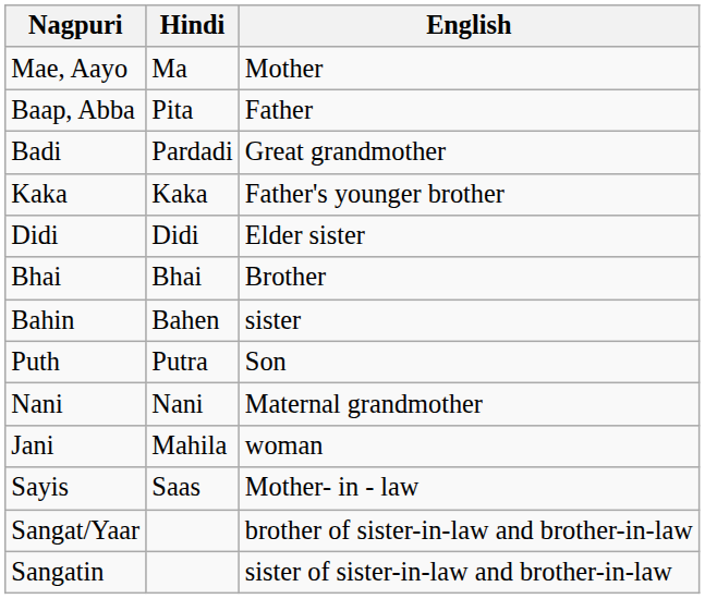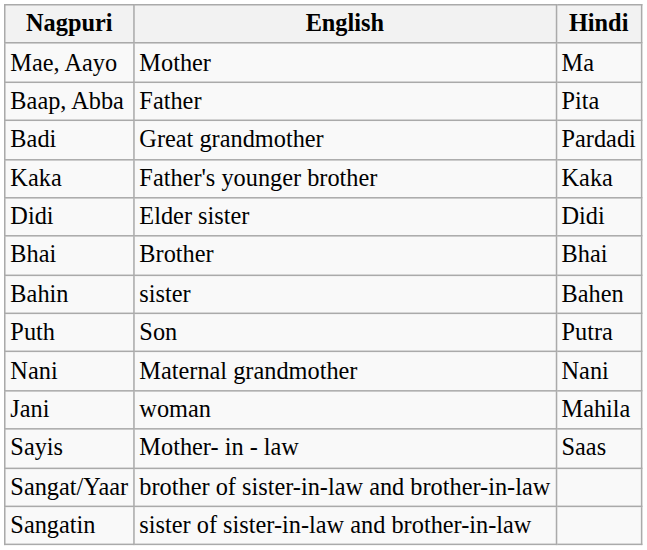 <table class="wikitable">
 <tr>
 <th>Nagpuri</th>
+<th>English</th>
 <th>Hindi</th>
-<th>English</th>
 </tr>
 <tr>
 <td>Mae, Aayo</td>
+<td>Mother</td>
 <td>Ma</td>
-<td>Mother</td>
 </tr>
 <tr>
 <td>Baap, Abba</td>
+<td>Father</td>
 <td>Pita</td>
-<td>Father</td>
 </tr>
 <tr>
 <td>Badi</td>
+<td>Great grandmother</td>
 <td>Pardadi</td>
-<td>Great grandmother</td>
 </tr>
 <tr>
 <td>Kaka</td>
+<td>Father's  younger brother</td>
 <td>Kaka</td>
-<td>Father's  younger brother</td>
 </tr>
 <tr>
 <td>Didi</td>
+<td>Elder sister</td>
 <td>Didi</td>
-<td>Elder sister</td>
 </tr>
 <tr>
 <td>Bhai</td>
+<td>Brother</td>
 <td>Bhai</td>
-<td>Brother</td>
 </tr>
 <tr>
 <td>Bahin</td>
+<td>sister</td>
 <td>Bahen</td>
-<td>sister</td>
 </tr>
 <tr>
 <td>Puth</td>
+<td>Son</td>
 <td>Putra</td>
-<td>Son</td>
 </tr>
 <tr>
 <td>Nani</td>
+<td>Maternal grandmother</td>
 <td>Nani</td>
-<td>Maternal grandmother</td>
 </tr>
 <tr>
 <td>Jani</td>
+<td>woman</td>
 <td>Mahila</td>
-<td>woman</td>
 </tr>
 <tr>
 <td>Sayis</td>
+<td>Mother- in - law</td>
 <td>Saas</td>
-<td>Mother- in - law</td>
 </tr>
 <tr>
 <td>Sangat/Yaar</td>
+<td>brother of sister-in-law and brother-in-law</td>
 <td></td>
-<td>brother of sister-in-law and brother-in-law</td>
 </tr>
 <tr>
 <td>Sangatin</td>
+<td>sister of sister-in-law and brother-in-law</td>
 <td></td>
-<td>sister of sister-in-law and brother-in-law</td>
 </tr>
 </table>
